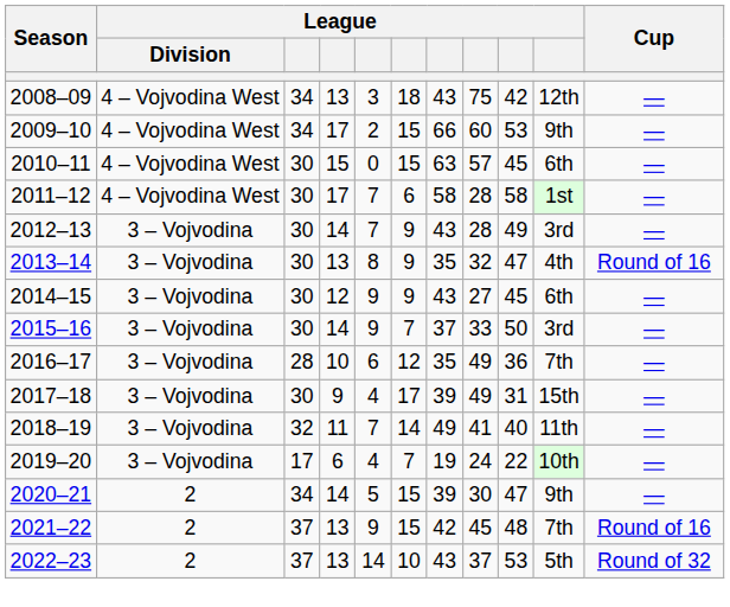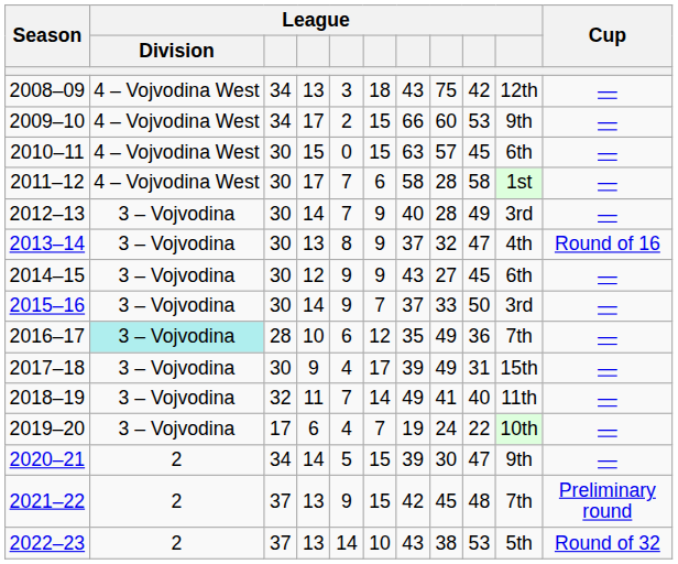 <table class="wikitable sortable" style="text-align:center">
 <tr>
 <th rowspan="2">Season</th>
 <th colspan="9">League</th>
 <th rowspan="2" width="100">Cup</th>
 </tr>
 <tr>
 <th>Division</th>
 <th width="20"></th>
 <th width="20"></th>
 <th width="20"></th>
 <th width="20"></th>
 <th width="20"></th>
 <th width="20"></th>
 <th width="20"></th>
 <th width="20"></th>
 </tr>
 <tr>
 <th colspan="11"></th>
 </tr>
 <tr>
 <td>2008–09</td>
 <td>4 – Vojvodina West</td>
 <td>34</td>
 <td>13</td>
 <td>3</td>
 <td>18</td>
 <td>43</td>
 <td>75</td>
 <td>42</td>
 <td>12th</td>
 <td><a href='#'>—</a></td>
 </tr>
 <tr>
 <td>2009–10</td>
 <td>4 – Vojvodina West</td>
 <td>34</td>
 <td>17</td>
 <td>2</td>
 <td>15</td>
 <td>66</td>
 <td>60</td>
 <td>53</td>
 <td>9th</td>
 <td><a href='#'>—</a></td>
 </tr>
 <tr>
 <td>2010–11</td>
 <td>4 – Vojvodina West</td>
 <td>30</td>
 <td>15</td>
 <td>0</td>
 <td>15</td>
 <td>63</td>
 <td>57</td>
 <td>45</td>
 <td>6th</td>
 <td><a href='#'>—</a></td>
 </tr>
 <tr>
 <td>2011–12</td>
 <td>4 – Vojvodina West</td>
 <td>30</td>
 <td>17</td>
 <td>7</td>
 <td>6</td>
 <td>58</td>
 <td>28</td>
 <td>58</td>
 <td style="background-color:#DFD">1st</td>
 <td><a href='#'>—</a></td>
 </tr>
 <tr>
 <td>2012–13</td>
 <td>3 – Vojvodina</td>
 <td>30</td>
 <td>14</td>
 <td>7</td>
 <td>9</td>
-<td>43</td>
+<td>40</td>
 <td>28</td>
 <td>49</td>
 <td>3rd</td>
 <td><a href='#'>—</a></td>
 </tr>
 <tr>
 <td><a href='#'>2013–14</a></td>
 <td>3 – Vojvodina</td>
 <td>30</td>
 <td>13</td>
 <td>8</td>
 <td>9</td>
-<td>35</td>
+<td>37</td>
 <td>32</td>
 <td>47</td>
 <td>4th</td>
 <td><a href='#'>Round of 16</a></td>
 </tr>
 <tr>
 <td>2014–15</td>
 <td>3 – Vojvodina</td>
 <td>30</td>
 <td>12</td>
 <td>9</td>
 <td>9</td>
 <td>43</td>
 <td>27</td>
 <td>45</td>
 <td>6th</td>
 <td><a href='#'>—</a></td>
 </tr>
 <tr>
 <td><a href='#'>2015–16</a></td>
 <td>3 – Vojvodina</td>
 <td>30</td>
 <td>14</td>
 <td>9</td>
 <td>7</td>
 <td>37</td>
 <td>33</td>
 <td>50</td>
 <td>3rd</td>
 <td><a href='#'>—</a></td>
 </tr>
 <tr>
 <td>2016–17</td>
-<td>3 – Vojvodina</td>
+<td style="background: paleturquoise;">3 – Vojvodina</td>
 <td>28</td>
 <td>10</td>
 <td>6</td>
 <td>12</td>
 <td>35</td>
 <td>49</td>
 <td>36</td>
 <td>7th</td>
 <td><a href='#'>—</a></td>
 </tr>
 <tr>
 <td>2017–18</td>
 <td>3 – Vojvodina</td>
 <td>30</td>
 <td>9</td>
 <td>4</td>
 <td>17</td>
 <td>39</td>
 <td>49</td>
 <td>31</td>
 <td>15th</td>
 <td><a href='#'>—</a></td>
 </tr>
 <tr>
 <td>2018–19</td>
 <td>3 – Vojvodina</td>
 <td>32</td>
 <td>11</td>
 <td>7</td>
 <td>14</td>
 <td>49</td>
 <td>41</td>
 <td>40</td>
 <td>11th</td>
 <td><a href='#'>—</a></td>
 </tr>
 <tr>
 <td>2019–20</td>
 <td>3 – Vojvodina</td>
 <td>17</td>
 <td>6</td>
 <td>4</td>
 <td>7</td>
 <td>19</td>
 <td>24</td>
 <td>22</td>
 <td style="background-color:#DFD">10th</td>
 <td><a href='#'>—</a></td>
 </tr>
 <tr>
 <td><a href='#'>2020–21</a></td>
 <td>2</td>
 <td>34</td>
 <td>14</td>
 <td>5</td>
 <td>15</td>
 <td>39</td>
 <td>30</td>
 <td>47</td>
 <td>9th</td>
 <td><a href='#'>—</a></td>
 </tr>
 <tr>
 <td><a href='#'>2021–22</a></td>
 <td>2</td>
 <td>37</td>
 <td>13</td>
 <td>9</td>
 <td>15</td>
 <td>42</td>
 <td>45</td>
 <td>48</td>
 <td>7th</td>
-<td><a href='#'>Round of 16</a></td>
+<td><a href='#'>Preliminary round</a></td>
 </tr>
 <tr>
 <td><a href='#'>2022–23</a></td>
 <td>2</td>
 <td>37</td>
 <td>13</td>
 <td>14</td>
 <td>10</td>
 <td>43</td>
-<td>37</td>
+<td>38</td>
 <td>53</td>
 <td>5th</td>
 <td><a href='#'>Round of 32</a></td>
 </tr>
 </table>
